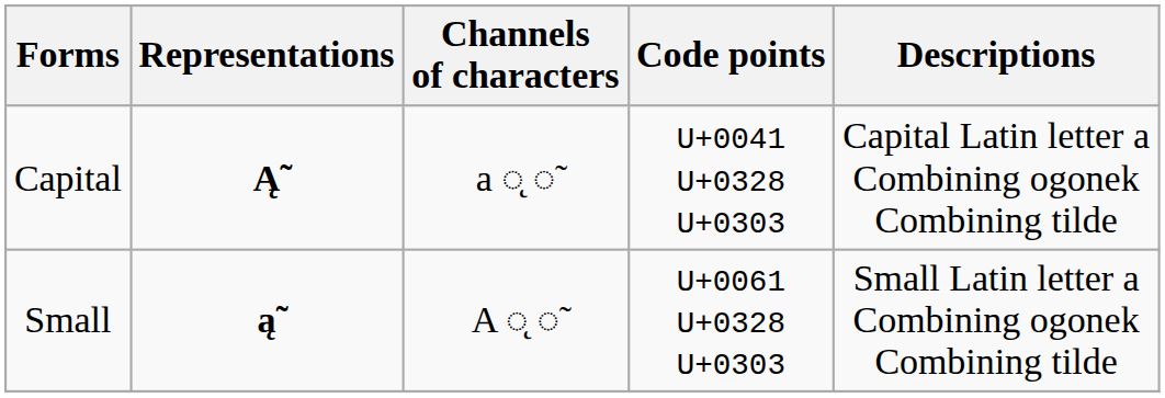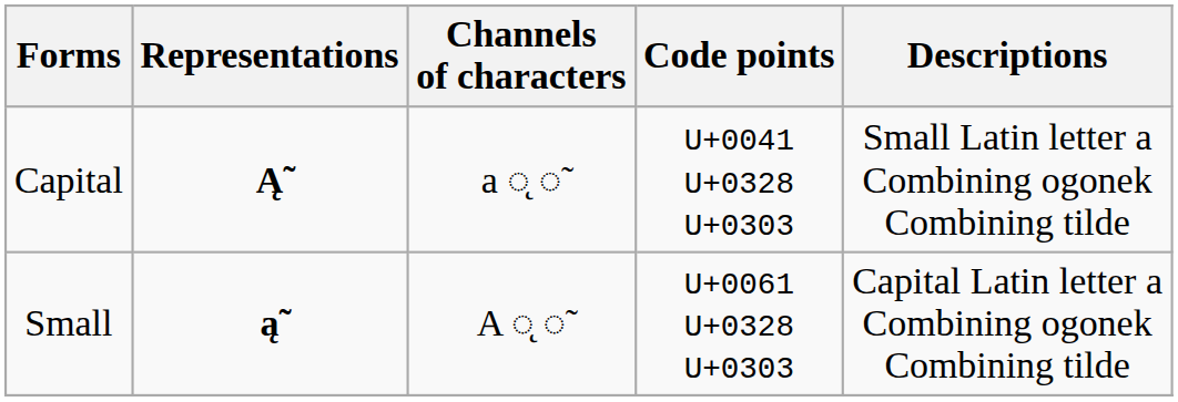 <table class="wikitable" style="text-align: center">
 <tr>
 <th>Forms</th>
 <th>Representations</th>
 <th>Channels<br>of characters</th>
 <th>Code points</th>
 <th>Descriptions</th>
 </tr>
 <tr>
 <td>Capital</td>
 <td><strong>Ą̃</strong></td>
 <td>a ◌̨ ◌̃</td>
 <td><code>U+0041<br>U+0328<br>U+0303</code></td>
-<td>Capital Latin letter a<br>Combining ogonek<br>Combining tilde</td>
+<td>Small Latin letter a<br>Combining ogonek<br>Combining tilde</td>
 </tr>
 <tr>
 <td>Small</td>
 <td><strong>ą̃</strong></td>
 <td>A ◌̨ ◌̃</td>
 <td><code>U+0061<br>U+0328<br>U+0303</code></td>
-<td>Small Latin letter a<br>Combining ogonek<br>Combining tilde</td>
+<td>Capital Latin letter a<br>Combining ogonek<br>Combining tilde</td>
 </tr>
 <tr>
 </tr>
 </table>
